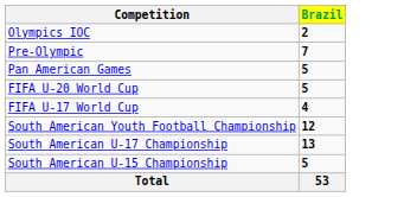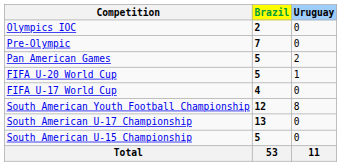 <table class="wikitable">
 <tr>
 <th>Competition</th>
 <th style="color:#009B3A; background-color:#FFFF00;"> Brazil</th>
+<th style="color:#000000; background-color:#9DCDFB"> Uruguay</th>
 </tr>
 <tr>
 <td><a href='#'>Olympics IOC</a></td>
 <td><strong>2</strong></td>
+<td>0</td>
 </tr>
 <tr>
 <td><a href='#'>Pre-Olympic</a></td>
 <td><strong>7</strong></td>
+<td>0</td>
 </tr>
 <tr>
 <td><a href='#'>Pan American Games</a></td>
 <td><strong>5</strong></td>
+<td>2</td>
 </tr>
 <tr>
 <td><a href='#'>FIFA U-20 World Cup</a></td>
 <td><strong>5</strong></td>
+<td>1</td>
 </tr>
 <tr>
 <td><a href='#'>FIFA U-17 World Cup</a></td>
 <td><strong>4</strong></td>
+<td>0</td>
 </tr>
 <tr>
 <td><a href='#'>South American Youth Football Championship</a></td>
 <td><strong>12</strong></td>
+<td>8</td>
 </tr>
 <tr>
 <td><a href='#'>South American U-17 Championship</a></td>
 <td><strong>13</strong></td>
+<td>0</td>
 </tr>
 <tr>
 <td><a href='#'>South American U-15 Championship</a></td>
 <td><strong>5</strong></td>
+<td>0</td>
 </tr>
 <tr>
 <th>Total</th>
 <th>53</th>
+<th>11</th>
 </tr>
 </table>
